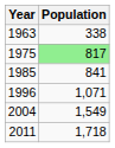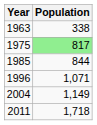 <table class="wikitable" style="line-height:1.1em;">
 <tr>
 <th>Year</th>
 <th>Population</th>
 </tr>
 <tr align="right">
 <td>1963</td>
 <td>338</td>
 </tr>
 <tr align="right">
 <td>1975</td>
 <td style="background: lightgreen;">817</td>
 </tr>
 <tr align="right">
 <td>1985</td>
-<td>841</td>
+<td>844</td>
 </tr>
 <tr align="right">
 <td>1996</td>
 <td>1,071</td>
 </tr>
 <tr align="right">
 <td>2004</td>
-<td>1,549</td>
+<td>1,149</td>
 </tr>
 <tr align="right">
 <td>2011</td>
 <td>1,718</td>
 </tr>
 </table>
